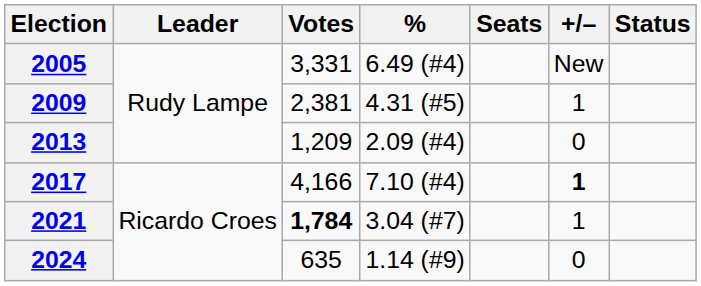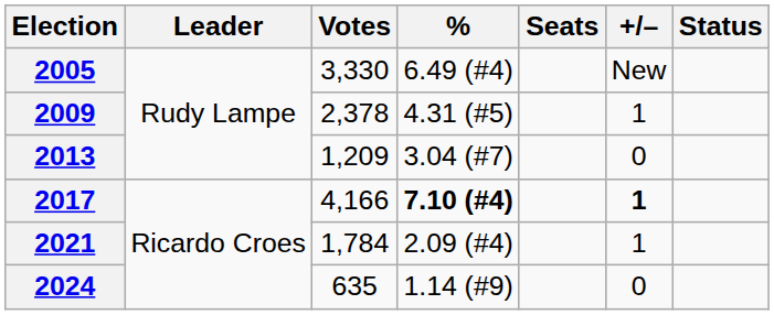 <table class=wikitable style=text-align:center>
 <tr>
 <th>Election</th>
 <th>Leader</th>
 <th>Votes</th>
 <th>%</th>
 <th>Seats</th>
 <th>+/–</th>
 <th>Status</th>
 </tr>
 <tr>
 <th><a href='#'>2005</a></th>
 <td rowspan=3>Rudy Lampe</td>
-<td>3,331</td>
+<td>3,330</td>
 <td>6.49 (#4)</td>
 <td></td>
 <td>New</td>
 <td></td>
 </tr>
 <tr>
 <th><a href='#'>2009</a></th>
-<td>2,381</td>
+<td>2,378</td>
 <td>4.31 (#5)</td>
 <td></td>
 <td> 1</td>
 <td></td>
 </tr>
 <tr>
 <th><a href='#'>2013</a></th>
 <td>1,209</td>
-<td>2.09 (#4)</td>
+<td>3.04 (#7)</td>
 <td></td>
 <td> 0</td>
 <td></td>
 </tr>
 <tr>
 <th><a href='#'>2017</a></th>
 <td rowspan=3>Ricardo Croes</td>
 <td>4,166</td>
-<td>7.10 (#4)</td>
+<td><strong>7.10 (#4)</strong></td>
 <td></td>
 <td><strong> 1</strong></td>
 <td></td>
 </tr>
 <tr>
 <th><a href='#'>2021</a></th>
-<td><strong>1,784</strong></td>
-<td>3.04 (#7)</td>
+<td>1,784</td>
+<td>2.09 (#4)</td>
 <td></td>
 <td> 1</td>
 <td></td>
 </tr>
 <tr>
 <th><a href='#'>2024</a></th>
 <td>635</td>
 <td>1.14 (#9)</td>
 <td></td>
 <td> 0</td>
 <td></td>
 </tr>
 </table>
